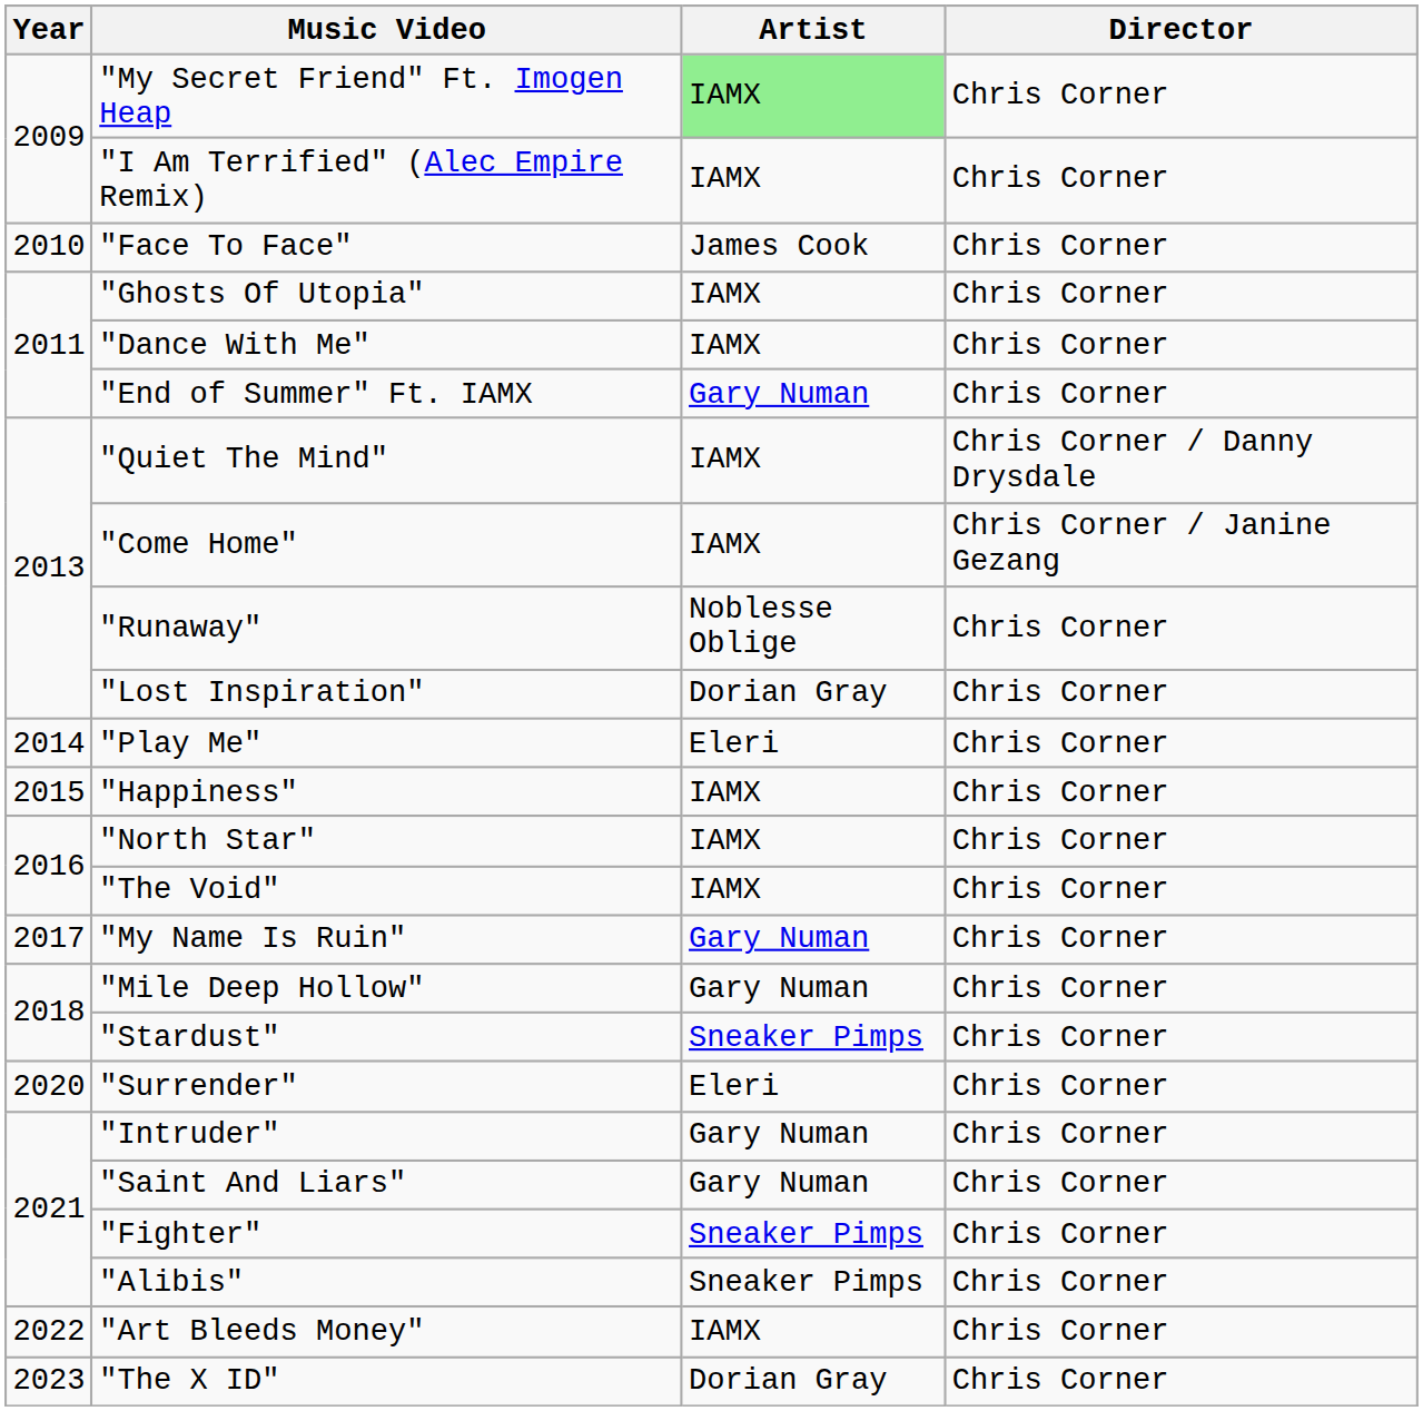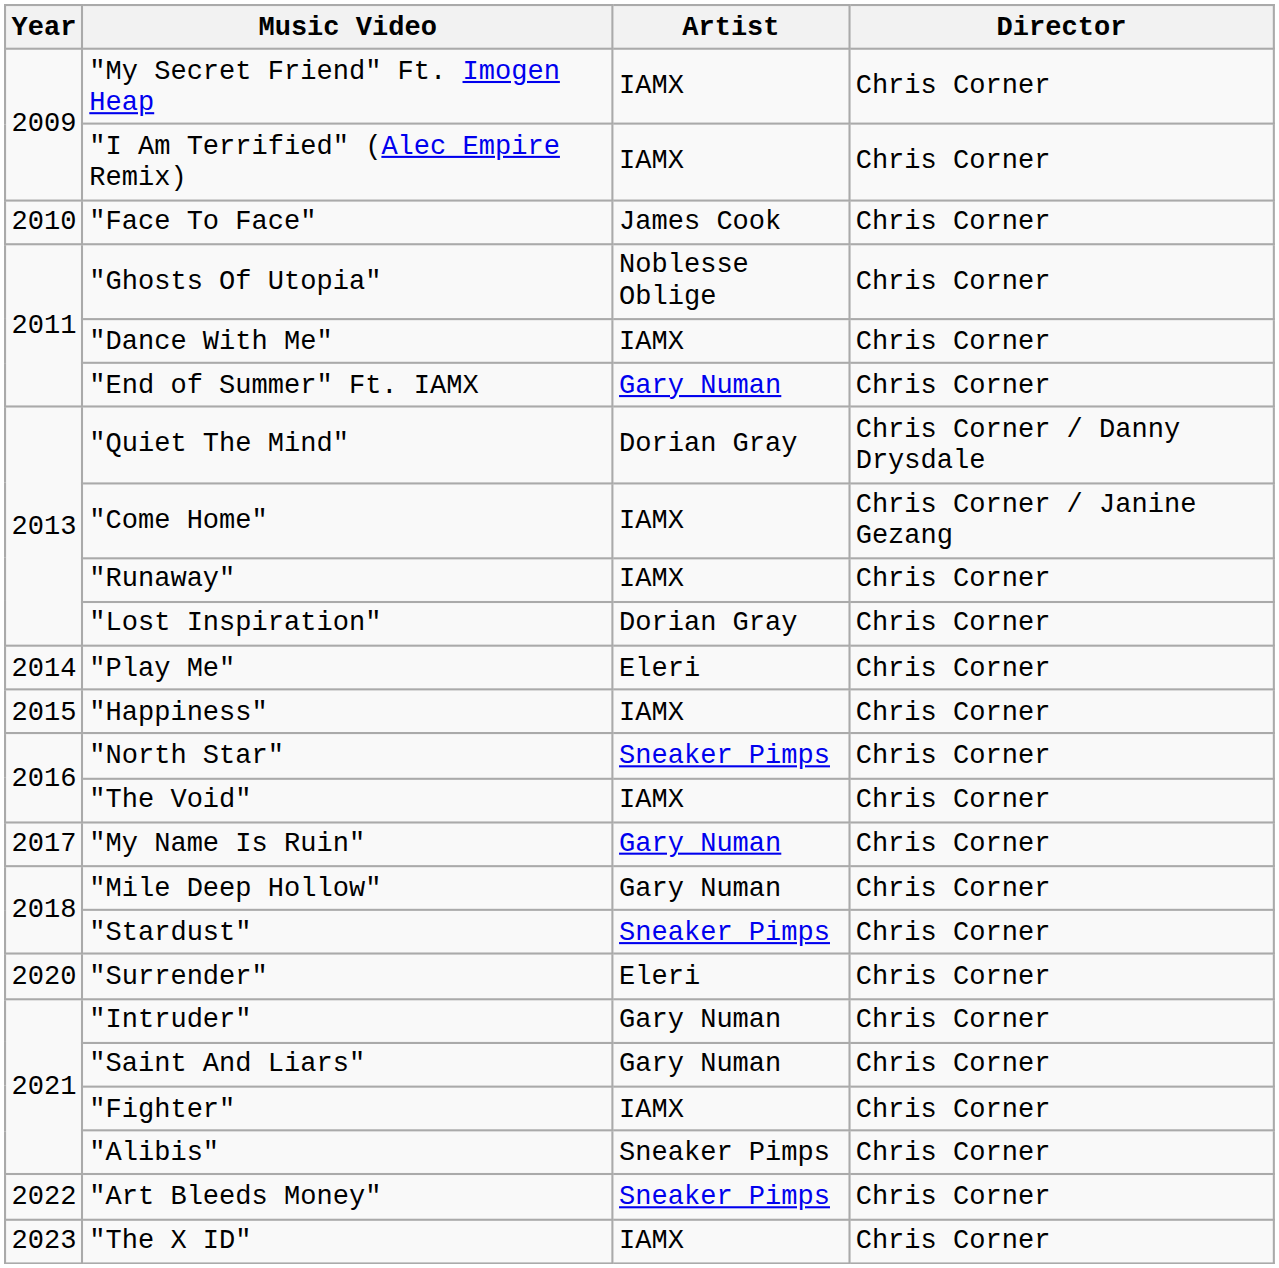 <table class="wikitable">
 <tr>
 <th>Year</th>
 <th>Music Video</th>
 <th>Artist</th>
 <th>Director</th>
 </tr>
 <tr>
 <td rowspan="2">2009</td>
 <td>"My Secret Friend" Ft. <a href='#'>Imogen Heap</a></td>
-<td style="background: lightgreen;">IAMX</td>
+<td>IAMX</td>
 <td>Chris Corner</td>
 </tr>
 <tr>
 <td>"I Am Terrified" (<a href='#'>Alec Empire</a> Remix)</td>
 <td>IAMX</td>
 <td>Chris Corner</td>
 </tr>
 <tr>
 <td>2010</td>
 <td>"Face To Face"</td>
 <td>James Cook</td>
 <td>Chris Corner</td>
 </tr>
 <tr>
 <td rowspan="3">2011</td>
 <td>"Ghosts Of Utopia"</td>
-<td>IAMX</td>
+<td>Noblesse Oblige</td>
 <td>Chris Corner</td>
 </tr>
 <tr>
 <td>"Dance With Me"</td>
 <td>IAMX</td>
 <td>Chris Corner</td>
 </tr>
 <tr>
 <td>"End of Summer" Ft. IAMX</td>
 <td><a href='#'>Gary Numan</a></td>
 <td>Chris Corner</td>
 </tr>
 <tr>
 <td rowspan="4">2013</td>
 <td>"Quiet The Mind"</td>
-<td>IAMX</td>
+<td>Dorian Gray</td>
 <td>Chris Corner / Danny Drysdale</td>
 </tr>
 <tr>
 <td>"Come Home"</td>
 <td>IAMX</td>
 <td>Chris Corner / Janine Gezang</td>
 </tr>
 <tr>
 <td>"Runaway"</td>
-<td>Noblesse Oblige</td>
+<td>IAMX</td>
 <td>Chris Corner</td>
 </tr>
 <tr>
 <td>"Lost Inspiration"</td>
 <td>Dorian Gray</td>
 <td>Chris Corner</td>
 </tr>
 <tr>
 <td>2014</td>
 <td>"Play Me"</td>
 <td>Eleri</td>
 <td>Chris Corner</td>
 </tr>
 <tr>
 <td>2015</td>
 <td>"Happiness"</td>
 <td>IAMX</td>
 <td>Chris Corner</td>
 </tr>
 <tr>
 <td rowspan="2">2016</td>
 <td>"North Star"</td>
-<td>IAMX</td>
+<td><a href='#'>Sneaker Pimps</a></td>
 <td>Chris Corner</td>
 </tr>
 <tr>
 <td>"The Void"</td>
 <td>IAMX</td>
 <td>Chris Corner</td>
 </tr>
 <tr>
 <td>2017</td>
 <td>"My Name Is Ruin"</td>
 <td><a href='#'>Gary Numan</a></td>
 <td>Chris Corner</td>
 </tr>
 <tr>
 <td rowspan="2">2018</td>
 <td>"Mile Deep Hollow"</td>
 <td>Gary Numan</td>
 <td>Chris Corner</td>
 </tr>
 <tr>
 <td>"Stardust"</td>
 <td><a href='#'>Sneaker Pimps</a></td>
 <td>Chris Corner</td>
 </tr>
 <tr>
 <td>2020</td>
 <td>"Surrender"</td>
 <td>Eleri</td>
 <td>Chris Corner</td>
 </tr>
 <tr>
 <td rowspan="4">2021</td>
 <td>"Intruder"</td>
 <td>Gary Numan</td>
 <td>Chris Corner</td>
 </tr>
 <tr>
 <td>"Saint And Liars"</td>
 <td>Gary Numan</td>
 <td>Chris Corner</td>
 </tr>
 <tr>
 <td>"Fighter"</td>
-<td><a href='#'>Sneaker Pimps</a></td>
+<td>IAMX</td>
 <td>Chris Corner</td>
 </tr>
 <tr>
 <td>"Alibis"</td>
 <td>Sneaker Pimps</td>
 <td>Chris Corner</td>
 </tr>
 <tr>
 <td>2022</td>
 <td>"Art Bleeds Money"</td>
-<td>IAMX</td>
+<td><a href='#'>Sneaker Pimps</a></td>
 <td>Chris Corner</td>
 </tr>
 <tr>
 <td>2023</td>
 <td>"The X ID"</td>
-<td>Dorian Gray</td>
+<td>IAMX</td>
 <td>Chris Corner</td>
 </tr>
 </table>
